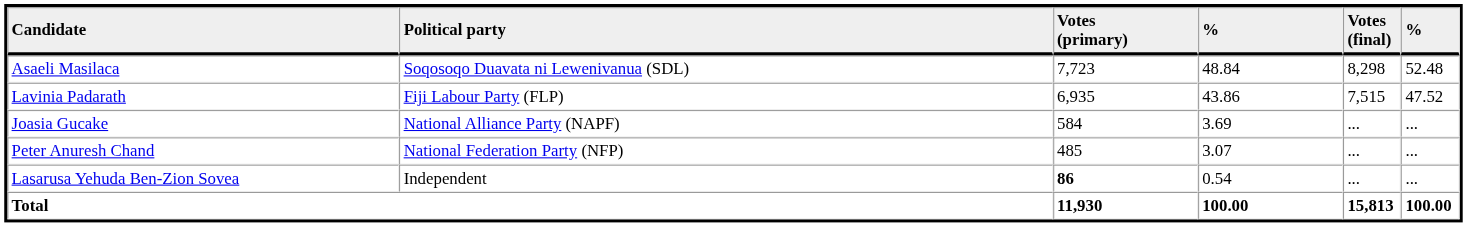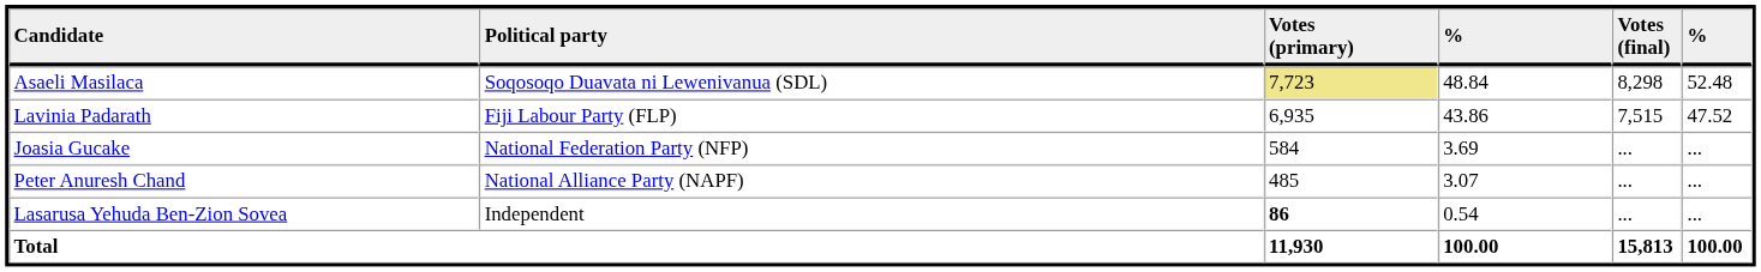 <table table width="70%" border="1" align="center" cellpadding=3 cellspacing=0 style="margin:5px; border:3px solid;">
 <tr>
 <td td width="27%" style="border-bottom:3px solid; background:#efefef;"><strong>Candidate</strong></td>
 <td td width="45%" style="border-bottom:3px solid; background:#efefef;"><strong>Political party</strong></td>
 <td td width="10%" style="border-bottom:3px solid; background:#efefef;"><strong>Votes<br>(primary)</strong></td>
 <td td width="10%" style="border-bottom:3px solid; background:#efefef;"><strong>%</strong></td>
 <td td width="4%" style="border-bottom:3px solid; background:#efefef;"><strong>Votes<br>(final)</strong></td>
 <td td width="4%" style="border-bottom:3px solid; background:#efefef;"><strong>%</strong></td>
 </tr>
 <tr>
 <td><a href='#'>Asaeli Masilaca</a></td>
 <td><a href='#'>Soqosoqo Duavata ni Lewenivanua</a> (SDL)</td>
-<td>7,723</td>
+<td style="background: khaki;">7,723</td>
 <td>48.84</td>
 <td>8,298</td>
 <td>52.48</td>
 </tr>
 <tr>
 <td><a href='#'>Lavinia Padarath</a></td>
 <td><a href='#'>Fiji Labour Party</a> (FLP)</td>
 <td>6,935</td>
 <td>43.86</td>
 <td>7,515</td>
 <td>47.52</td>
 </tr>
 <tr>
 <td><a href='#'>Joasia Gucake</a></td>
-<td><a href='#'>National Alliance Party</a> (NAPF)</td>
+<td><a href='#'>National Federation Party</a> (NFP)</td>
 <td>584</td>
 <td>3.69</td>
 <td>...</td>
 <td>...</td>
 </tr>
 <tr>
 <td><a href='#'>Peter Anuresh Chand</a></td>
-<td><a href='#'>National Federation Party</a> (NFP)</td>
+<td><a href='#'>National Alliance Party</a> (NAPF)</td>
 <td>485</td>
 <td>3.07</td>
 <td>...</td>
 <td>...</td>
 </tr>
 <tr>
 <td><a href='#'>Lasarusa Yehuda Ben-Zion Sovea</a></td>
 <td>Independent</td>
 <td><strong>86</strong></td>
 <td>0.54</td>
 <td>...</td>
 <td>...</td>
 </tr>
 <tr>
 <td colspan=2><strong>Total</strong></td>
 <td><strong>11,930</strong></td>
 <td><strong>100.00</strong></td>
 <td><strong>15,813</strong></td>
 <td><strong>100.00</strong></td>
 </tr>
 <tr>
 </tr>
 </table>
